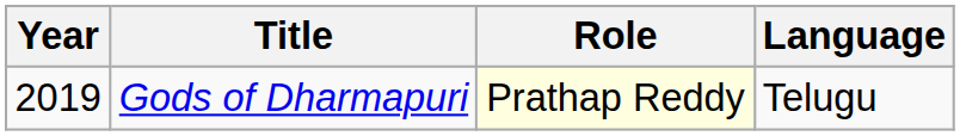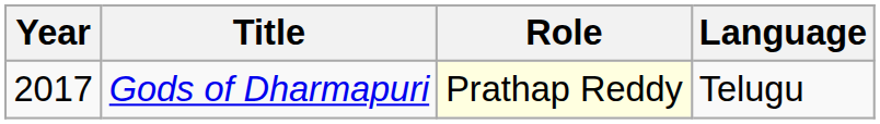 <table class="wikitable">
 <tr>
 <th>Year</th>
 <th>Title</th>
 <th>Role</th>
 <th>Language</th>
 </tr>
 <tr>
-<td>2019</td>
+<td>2017</td>
 <td><em><a href='#'>Gods of Dharmapuri</a></em></td>
 <td style="background: lightyellow;">Prathap Reddy</td>
 <td>Telugu</td>
 </tr>
 </table>
